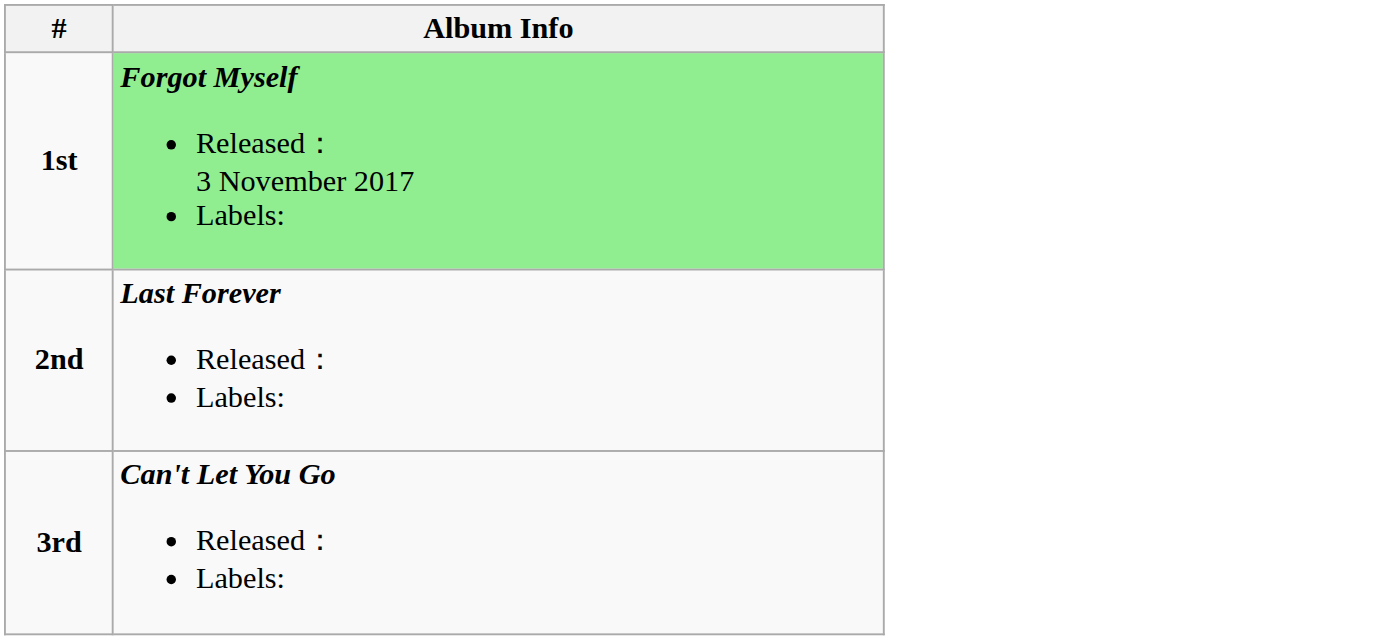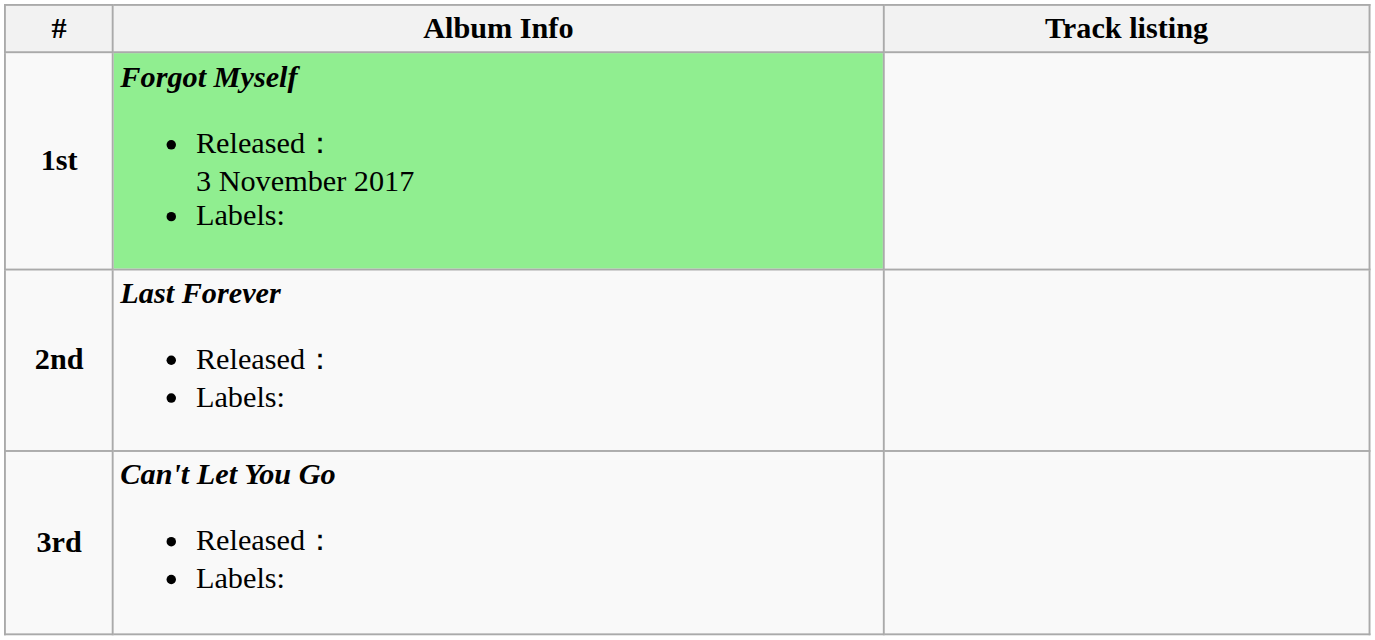 <table class="wikitable">
 <tr>
 <th width="50" align="left">#</th>
 <th width="400" align="left">Album Info</th>
+<th width="250" align="left">Track listing</th>
 </tr>
 <tr>
 <td align="center"><strong>1st</strong></td>
 <td align="left" style="background: lightgreen;"><strong><em>Forgot Myself</em></strong><br><ul><li>Released：<br> 3 November 2017</li><li>Labels: </li></ul></td>
+<td align="left" style="font-size: 85%;"><br></td>
 </tr>
 <tr>
 <td align="center"><strong>2nd</strong></td>
 <td align="left"><strong><em>Last Forever</em></strong><br><ul><li>Released：<br> </li><li>Labels: </li></ul></td>
+<td align="left" style="font-size: 85%;"><br></td>
 </tr>
 <tr>
 <td align="center"><strong>3rd</strong></td>
 <td align="left"><strong><em>Can't Let You Go</em></strong><br><ul><li>Released：<br> </li><li>Labels: </li></ul></td>
+<td align="left" style="font-size: 85%;"><br></td>
 </tr>
 </table>
